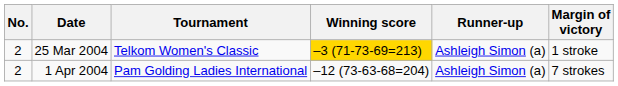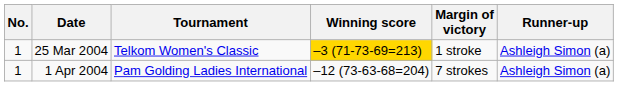 <table class="wikitable" style="font-size:95%;">
 <tr>
 <th>No.</th>
 <th>Date</th>
 <th>Tournament</th>
 <th>Winning score</th>
+<th>Margin of<br>victory</th>
 <th>Runner-up</th>
-<th>Margin of<br>victory</th>
 </tr>
 <tr>
-<td align=center>2</td>
+<td align=center>1</td>
 <td align=right>25 Mar 2004</td>
 <td><a href='#'>Telkom Women's Classic</a></td>
 <td style="background: gold;">–3 (71-73-69=213)</td>
+<td>1 stroke</td>
 <td> <a href='#'>Ashleigh Simon</a> (a)</td>
-<td>1 stroke</td>
 </tr>
 <tr>
-<td align=center>2</td>
+<td align=center>1</td>
 <td align=right>1 Apr 2004</td>
 <td><a href='#'>Pam Golding Ladies International</a></td>
 <td>–12 (73-63-68=204)</td>
+<td>7 strokes</td>
 <td> <a href='#'>Ashleigh Simon</a> (a)</td>
-<td>7 strokes</td>
 </tr>
 </table>
